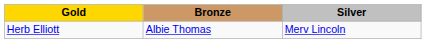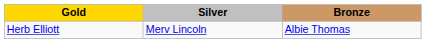 <table class="wikitable" style="text-align:left">
 <tr align="center">
 <td width=200 bgcolor=gold><strong>Gold</strong></td>
+<td width=200 bgcolor=silver><strong>Silver</strong></td>
 <td width=200 bgcolor=CC9966><strong>Bronze</strong></td>
-<td width=200 bgcolor=silver><strong>Silver</strong></td>
 </tr>
 <tr>
 <td><a href='#'>Herb Elliott</a><br><em></em></td>
+<td><a href='#'>Merv Lincoln</a><br><em></em></td>
 <td><a href='#'>Albie Thomas</a><br><em></em></td>
-<td><a href='#'>Merv Lincoln</a><br><em></em></td>
 </tr>
 </table>
